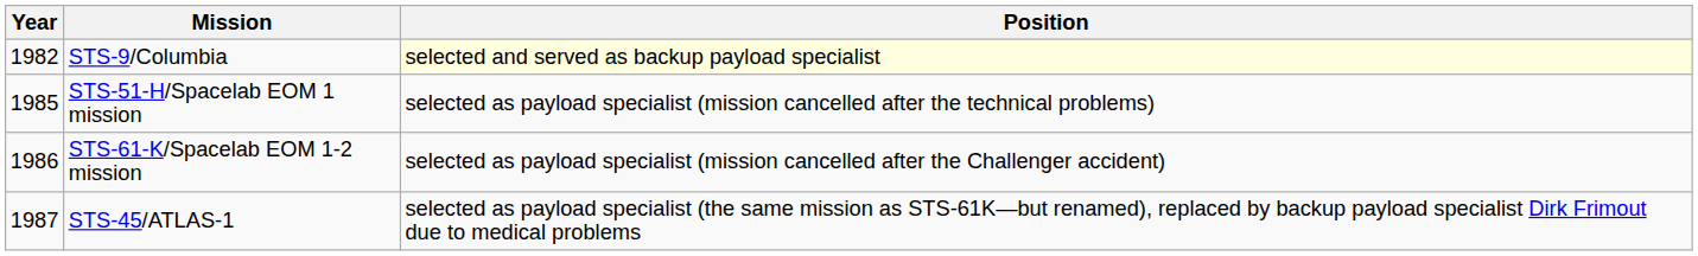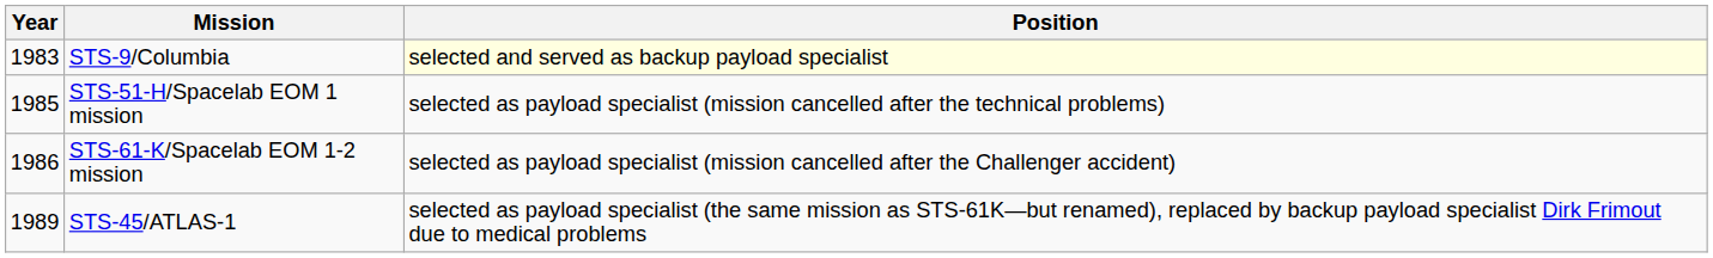 <table class="wikitable">
 <tr>
 <th>Year</th>
 <th>Mission</th>
 <th>Position</th>
 </tr>
 <tr>
-<td>1982</td>
+<td>1983</td>
 <td><a href='#'>STS-9</a>/Columbia</td>
 <td style="background: lightyellow;">selected and served as backup payload specialist</td>
 </tr>
 <tr>
 <td>1985</td>
 <td><a href='#'>STS-51-H</a>/Spacelab EOM 1 mission</td>
 <td>selected as payload specialist (mission cancelled after the technical problems)</td>
 </tr>
 <tr>
 <td>1986</td>
 <td><a href='#'>STS-61-K</a>/Spacelab EOM 1-2 mission</td>
 <td>selected as payload specialist (mission cancelled after the Challenger accident)</td>
 </tr>
 <tr>
-<td>1987</td>
+<td>1989</td>
 <td><a href='#'>STS-45</a>/ATLAS-1</td>
 <td>selected as payload specialist (the same mission as STS-61K—but renamed), replaced by backup payload specialist <a href='#'>Dirk Frimout</a> due to medical problems</td>
 </tr>
 </table>
